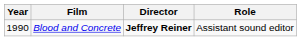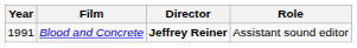 <table class="wikitable">
 <tr>
 <th>Year</th>
 <th>Film</th>
 <th>Director</th>
 <th>Role</th>
 </tr>
 <tr>
-<td>1990</td>
+<td>1991</td>
 <td><em><a href='#'>Blood and Concrete</a></em></td>
 <td><strong>Jeffrey Reiner</strong></td>
 <td>Assistant sound editor</td>
 </tr>
 </table>
